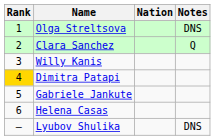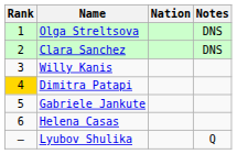 <table class="wikitable sortable" style="text-align:center">
 <tr>
 <th>Rank</th>
 <th>Name</th>
 <th>Nation</th>
 <th>Notes</th>
 </tr>
 <tr bgcolor=ccffcc>
 <td>1</td>
 <td align=left><a href='#'>Olga Streltsova</a></td>
 <td align=left></td>
 <td>DNS</td>
 </tr>
 <tr bgcolor=ccffcc>
 <td>2</td>
 <td align=left><a href='#'>Clara Sanchez</a></td>
 <td align=left></td>
-<td>Q</td>
+<td>DNS</td>
 </tr>
 <tr>
 <td>3</td>
 <td align=left><a href='#'>Willy Kanis</a></td>
 <td align=left></td>
 <td></td>
 </tr>
 <tr>
 <td style="background: gold;">4</td>
 <td align=left><a href='#'>Dimitra Patapi</a></td>
 <td align=left></td>
 <td></td>
 </tr>
 <tr>
 <td>5</td>
 <td align=left><a href='#'>Gabriele Jankute</a></td>
 <td align=left></td>
 <td></td>
 </tr>
 <tr>
 <td>6</td>
 <td align=left><a href='#'>Helena Casas</a></td>
 <td align=left></td>
 <td></td>
 </tr>
 <tr>
 <td>–</td>
 <td align=left><a href='#'>Lyubov Shulika</a></td>
 <td align=left></td>
-<td>DNS</td>
+<td>Q</td>
 </tr>
 </table>
